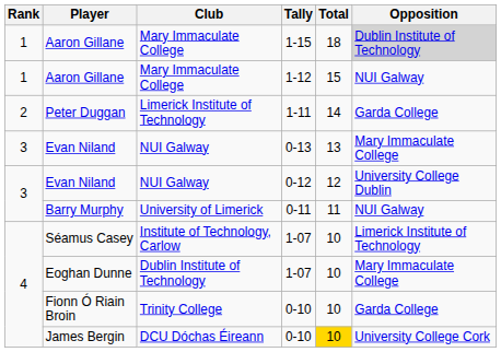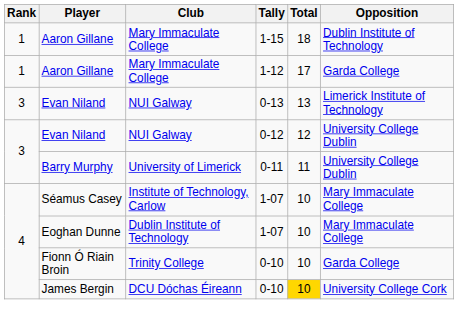 <table class="wikitable">
 <tr>
 <th>Rank</th>
 <th>Player</th>
 <th>Club</th>
 <th>Tally</th>
 <th>Total</th>
 <th>Opposition</th>
 </tr>
 <tr>
 <td rowspan="1" style="text-align:center;">1</td>
 <td><a href='#'>Aaron Gillane</a></td>
 <td><a href='#'>Mary Immaculate College</a></td>
 <td align=center>1-15</td>
 <td align=center>18</td>
-<td style="background: lightgrey;"><a href='#'>Dublin Institute of Technology</a></td>
+<td><a href='#'>Dublin Institute of Technology</a></td>
 </tr>
 <tr>
 <td rowspan="1" style="text-align:center;">1</td>
 <td><a href='#'>Aaron Gillane</a></td>
 <td><a href='#'>Mary Immaculate College</a></td>
 <td align=center>1-12</td>
-<td align=center>15</td>
-<td><a href='#'>NUI Galway</a></td>
-</tr>
-<tr>
-<td rowspan="1" style="text-align:center;">2</td>
-<td><a href='#'>Peter Duggan</a></td>
-<td><a href='#'>Limerick Institute of Technology</a></td>
-<td align=center>1-11</td>
-<td align=center>14</td>
+<td align=center>17</td>
 <td><a href='#'>Garda College</a></td>
 </tr>
 <tr>
 <td rowspan="1" style="text-align:center;">3</td>
 <td><a href='#'>Evan Niland</a></td>
 <td><a href='#'>NUI Galway</a></td>
 <td align=center>0-13</td>
 <td align=center>13</td>
-<td><a href='#'>Mary Immaculate College</a></td>
+<td><a href='#'>Limerick Institute of Technology</a></td>
 </tr>
 <tr>
 <td rowspan="2" style="text-align:center;">3</td>
 <td><a href='#'>Evan Niland</a></td>
 <td><a href='#'>NUI Galway</a></td>
 <td align=center>0-12</td>
 <td align=center>12</td>
 <td><a href='#'>University College Dublin</a></td>
 </tr>
 <tr>
 <td><a href='#'>Barry Murphy</a></td>
 <td><a href='#'>University of Limerick</a></td>
 <td align=center>0-11</td>
 <td align=center>11</td>
-<td><a href='#'>NUI Galway</a></td>
+<td><a href='#'>University College Dublin</a></td>
 </tr>
 <tr>
 <td rowspan="4" style="text-align:center;">4</td>
 <td>Séamus Casey</td>
 <td><a href='#'>Institute of Technology, Carlow</a></td>
 <td align=center>1-07</td>
 <td align=center>10</td>
-<td><a href='#'>Limerick Institute of Technology</a></td>
+<td><a href='#'>Mary Immaculate College</a></td>
 </tr>
 <tr>
 <td>Eoghan Dunne</td>
 <td><a href='#'>Dublin Institute of Technology</a></td>
 <td align=center>1-07</td>
 <td align=center>10</td>
 <td><a href='#'>Mary Immaculate College</a></td>
 </tr>
 <tr>
 <td>Fionn Ó Riain Broin</td>
 <td><a href='#'>Trinity College</a></td>
 <td align=center>0-10</td>
 <td align=center>10</td>
 <td><a href='#'>Garda College</a></td>
 </tr>
 <tr>
 <td>James Bergin</td>
 <td><a href='#'>DCU Dóchas Éireann</a></td>
 <td align=center>0-10</td>
 <td align=center style="background: gold;">10</td>
 <td><a href='#'>University College Cork</a></td>
 </tr>
 </table>
